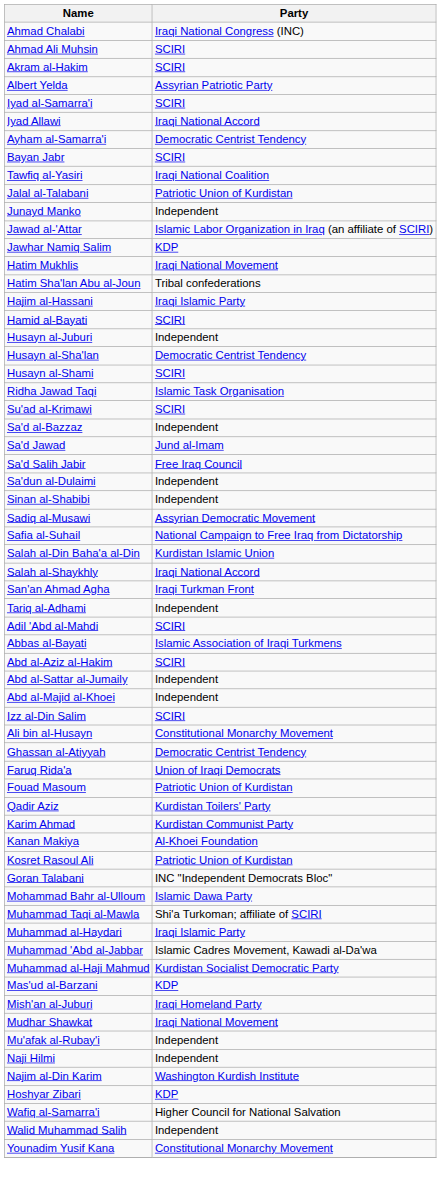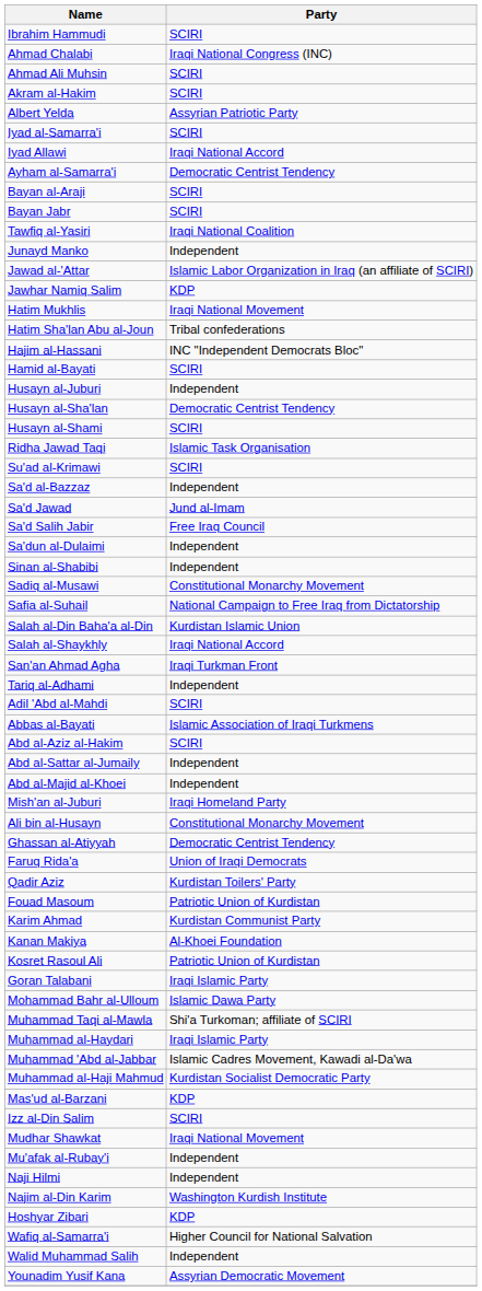 <table class="wikitable">
 <tr>
 <th>Name</th>
 <th>Party</th>
+</tr>
+<tr>
+<td><a href='#'>Ibrahim Hammudi</a></td>
+<td><a href='#'>SCIRI</a></td>
 </tr>
 <tr>
 <td><a href='#'>Ahmad Chalabi</a></td>
 <td><a href='#'>Iraqi National Congress</a> (INC)</td>
 </tr>
 <tr>
 <td><a href='#'>Ahmad Ali Muhsin</a></td>
 <td><a href='#'>SCIRI</a></td>
 </tr>
 <tr>
 <td><a href='#'>Akram al-Hakim</a></td>
 <td><a href='#'>SCIRI</a></td>
 </tr>
 <tr>
 <td><a href='#'>Albert Yelda</a></td>
 <td><a href='#'>Assyrian Patriotic Party</a></td>
 </tr>
 <tr>
 <td><a href='#'>Iyad al-Samarra'i</a></td>
 <td><a href='#'>SCIRI</a></td>
 </tr>
 <tr>
 <td><a href='#'>Iyad Allawi</a></td>
 <td><a href='#'>Iraqi National Accord</a></td>
 </tr>
 <tr>
 <td><a href='#'>Ayham al-Samarra'i</a></td>
 <td><a href='#'>Democratic Centrist Tendency</a></td>
 </tr>
 <tr>
+<td><a href='#'>Bayan al-Araji</a></td>
+<td><a href='#'>SCIRI</a></td>
+</tr>
+<tr>
 <td><a href='#'>Bayan Jabr</a></td>
 <td><a href='#'>SCIRI</a></td>
 </tr>
 <tr>
 <td><a href='#'>Tawfiq al-Yasiri</a></td>
 <td><a href='#'>Iraqi National Coalition</a></td>
-</tr>
-<tr>
-<td><a href='#'>Jalal al-Talabani</a></td>
-<td><a href='#'>Patriotic Union of Kurdistan</a></td>
 </tr>
 <tr>
 <td><a href='#'>Junayd Manko</a></td>
 <td>Independent</td>
 </tr>
 <tr>
 <td><a href='#'>Jawad al-'Attar</a></td>
 <td><a href='#'>Islamic Labor Organization in Iraq</a> (an affiliate of <a href='#'>SCIRI</a>)</td>
 </tr>
 <tr>
 <td><a href='#'>Jawhar Namiq Salim</a></td>
 <td><a href='#'>KDP</a></td>
 </tr>
 <tr>
 <td><a href='#'>Hatim Mukhlis</a></td>
 <td><a href='#'>Iraqi National Movement</a></td>
 </tr>
 <tr>
 <td><a href='#'>Hatim Sha'lan Abu al-Joun</a></td>
 <td>Tribal confederations</td>
 </tr>
 <tr>
 <td><a href='#'>Hajim al-Hassani</a></td>
-<td><a href='#'>Iraqi Islamic Party</a></td>
+<td>INC "Independent Democrats Bloc"</td>
 </tr>
 <tr>
 <td><a href='#'>Hamid al-Bayati</a></td>
 <td><a href='#'>SCIRI</a></td>
 </tr>
 <tr>
 <td><a href='#'>Husayn al-Juburi</a></td>
 <td>Independent</td>
 </tr>
 <tr>
 <td><a href='#'>Husayn al-Sha'lan</a></td>
 <td><a href='#'>Democratic Centrist Tendency</a></td>
 </tr>
 <tr>
 <td><a href='#'>Husayn al-Shami</a></td>
 <td><a href='#'>SCIRI</a></td>
 </tr>
 <tr>
 <td><a href='#'>Ridha Jawad Taqi</a></td>
 <td><a href='#'>Islamic Task Organisation</a></td>
 </tr>
 <tr>
 <td><a href='#'>Su'ad al-Krimawi</a></td>
 <td><a href='#'>SCIRI</a></td>
 </tr>
 <tr>
 <td><a href='#'>Sa'd al-Bazzaz</a></td>
 <td>Independent</td>
 </tr>
 <tr>
 <td><a href='#'>Sa'd Jawad</a></td>
 <td><a href='#'>Jund al-Imam</a></td>
 </tr>
 <tr>
 <td><a href='#'>Sa'd Salih Jabir</a></td>
 <td><a href='#'>Free Iraq Council</a></td>
 </tr>
 <tr>
 <td><a href='#'>Sa'dun al-Dulaimi</a></td>
 <td>Independent</td>
 </tr>
 <tr>
 <td><a href='#'>Sinan al-Shabibi</a></td>
 <td>Independent</td>
 </tr>
 <tr>
 <td><a href='#'>Sadiq al-Musawi</a></td>
-<td><a href='#'>Assyrian Democratic Movement</a></td>
+<td><a href='#'>Constitutional Monarchy Movement</a></td>
 </tr>
 <tr>
 <td><a href='#'>Safia al-Suhail</a></td>
 <td><a href='#'>National Campaign to Free Iraq from Dictatorship</a></td>
 </tr>
 <tr>
 <td><a href='#'>Salah al-Din Baha'a al-Din</a></td>
 <td><a href='#'>Kurdistan Islamic Union</a></td>
 </tr>
 <tr>
 <td><a href='#'>Salah al-Shaykhly</a></td>
 <td><a href='#'>Iraqi National Accord</a></td>
 </tr>
 <tr>
 <td><a href='#'>San'an Ahmad Agha</a></td>
 <td><a href='#'>Iraqi Turkman Front</a></td>
 </tr>
 <tr>
 <td><a href='#'>Tariq al-Adhami</a></td>
 <td>Independent</td>
 </tr>
 <tr>
 <td><a href='#'>Adil 'Abd al-Mahdi</a></td>
 <td><a href='#'>SCIRI</a></td>
 </tr>
 <tr>
 <td><a href='#'>Abbas al-Bayati</a></td>
 <td><a href='#'>Islamic Association of Iraqi Turkmens</a></td>
 </tr>
 <tr>
 <td><a href='#'>Abd al-Aziz al-Hakim</a></td>
 <td><a href='#'>SCIRI</a></td>
 </tr>
 <tr>
 <td><a href='#'>Abd al-Sattar al-Jumaily</a></td>
 <td>Independent</td>
 </tr>
 <tr>
 <td><a href='#'>Abd al-Majid al-Khoei</a></td>
 <td>Independent</td>
 </tr>
 <tr>
-<td><a href='#'>Izz al-Din Salim</a></td>
-<td><a href='#'>SCIRI</a></td>
+<td><a href='#'>Mish'an al-Juburi</a></td>
+<td><a href='#'>Iraqi Homeland Party</a></td>
 </tr>
 <tr>
 <td><a href='#'>Ali bin al-Husayn</a></td>
 <td><a href='#'>Constitutional Monarchy Movement</a></td>
 </tr>
 <tr>
 <td><a href='#'>Ghassan al-Atiyyah</a></td>
 <td><a href='#'>Democratic Centrist Tendency</a></td>
 </tr>
 <tr>
 <td><a href='#'>Faruq Rida'a</a></td>
 <td><a href='#'>Union of Iraqi Democrats</a></td>
 </tr>
 <tr>
+<td><a href='#'>Qadir Aziz</a></td>
+<td><a href='#'>Kurdistan Toilers' Party</a></td>
+</tr>
+<tr>
 <td><a href='#'>Fouad Masoum</a></td>
 <td><a href='#'>Patriotic Union of Kurdistan</a></td>
-</tr>
-<tr>
-<td><a href='#'>Qadir Aziz</a></td>
-<td><a href='#'>Kurdistan Toilers' Party</a></td>
 </tr>
 <tr>
 <td><a href='#'>Karim Ahmad</a></td>
 <td><a href='#'>Kurdistan Communist Party</a></td>
 </tr>
 <tr>
 <td><a href='#'>Kanan Makiya</a></td>
 <td><a href='#'>Al-Khoei Foundation</a></td>
 </tr>
 <tr>
 <td><a href='#'>Kosret Rasoul Ali</a></td>
 <td><a href='#'>Patriotic Union of Kurdistan</a></td>
 </tr>
 <tr>
 <td><a href='#'>Goran Talabani</a></td>
-<td>INC "Independent Democrats Bloc"</td>
+<td><a href='#'>Iraqi Islamic Party</a></td>
 </tr>
 <tr>
 <td><a href='#'>Mohammad Bahr al-Ulloum</a></td>
 <td><a href='#'>Islamic Dawa Party</a></td>
 </tr>
 <tr>
 <td><a href='#'>Muhammad Taqi al-Mawla</a></td>
 <td>Shi'a Turkoman; affiliate of <a href='#'>SCIRI</a></td>
 </tr>
 <tr>
 <td><a href='#'>Muhammad al-Haydari</a></td>
 <td><a href='#'>Iraqi Islamic Party</a></td>
 </tr>
 <tr>
 <td><a href='#'>Muhammad 'Abd al-Jabbar</a></td>
 <td>Islamic Cadres Movement, Kawadi al-Da'wa</td>
 </tr>
 <tr>
 <td><a href='#'>Muhammad al-Haji Mahmud</a></td>
 <td><a href='#'>Kurdistan Socialist Democratic Party</a></td>
 </tr>
 <tr>
 <td><a href='#'>Mas'ud al-Barzani</a></td>
 <td><a href='#'>KDP</a></td>
 </tr>
 <tr>
-<td><a href='#'>Mish'an al-Juburi</a></td>
-<td><a href='#'>Iraqi Homeland Party</a></td>
+<td><a href='#'>Izz al-Din Salim</a></td>
+<td><a href='#'>SCIRI</a></td>
 </tr>
 <tr>
 <td><a href='#'>Mudhar Shawkat</a></td>
 <td><a href='#'>Iraqi National Movement</a></td>
 </tr>
 <tr>
 <td><a href='#'>Mu'afak al-Rubay'i</a></td>
 <td>Independent</td>
 </tr>
 <tr>
 <td><a href='#'>Naji Hilmi</a></td>
 <td>Independent</td>
 </tr>
 <tr>
 <td><a href='#'>Najim al-Din Karim</a></td>
 <td><a href='#'>Washington Kurdish Institute</a></td>
 </tr>
 <tr>
 <td><a href='#'>Hoshyar Zibari</a></td>
 <td><a href='#'>KDP</a></td>
 </tr>
 <tr>
 <td><a href='#'>Wafiq al-Samarra'i</a></td>
 <td>Higher Council for National Salvation</td>
 </tr>
 <tr>
 <td><a href='#'>Walid Muhammad Salih</a></td>
 <td>Independent</td>
 </tr>
 <tr>
 <td><a href='#'>Younadim Yusif Kana</a></td>
-<td><a href='#'>Constitutional Monarchy Movement</a></td>
+<td><a href='#'>Assyrian Democratic Movement</a></td>
 </tr>
 <tr>
 </tr>
 </table>
